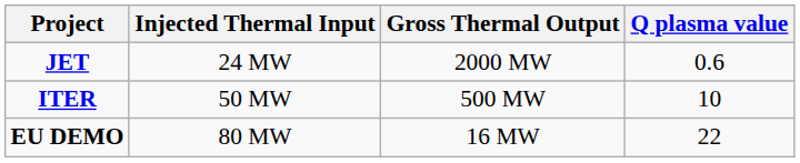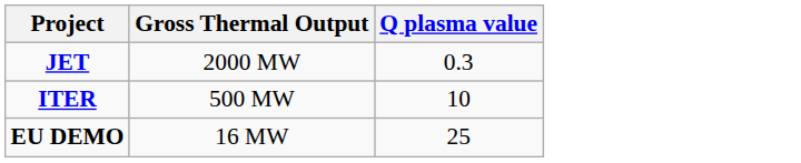 <table class ="wikitable" style="text-align:center">
 <tr>
 <th>Project</th>
-<th>Injected Thermal Input</th>
 <th>Gross Thermal Output</th>
 <th><a href='#'>Q plasma value</a></th>
 </tr>
 <tr>
 <td><strong><a href='#'>JET</a></strong></td>
-<td>24 MW</td>
 <td>2000 MW</td>
-<td>0.6</td>
+<td>0.3</td>
 </tr>
 <tr>
 <td><strong><a href='#'>ITER</a></strong></td>
-<td>50 MW</td>
 <td>500 MW</td>
 <td>10</td>
 </tr>
 <tr>
 <td><strong>EU DEMO</strong></td>
-<td>80 MW</td>
 <td>16 MW</td>
-<td>22</td>
+<td>25</td>
 </tr>
 </table>
